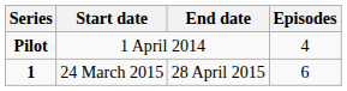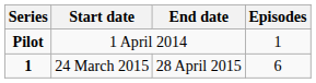 <table class="wikitable" style="text-align:center;">
 <tr>
 <th>Series</th>
 <th>Start date</th>
 <th>End date</th>
 <th>Episodes</th>
 </tr>
 <tr>
 <td><strong>Pilot</strong></td>
 <td colspan=2>1 April 2014</td>
-<td>4</td>
+<td>1</td>
 </tr>
 <tr>
 <td><strong>1</strong></td>
 <td>24 March 2015</td>
 <td>28 April 2015</td>
 <td>6</td>
 </tr>
 </table>
